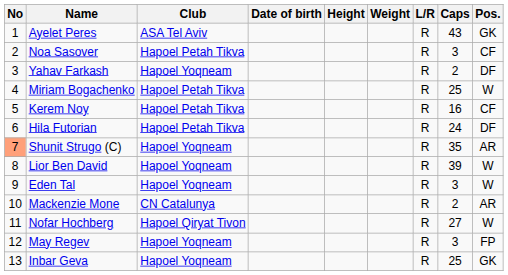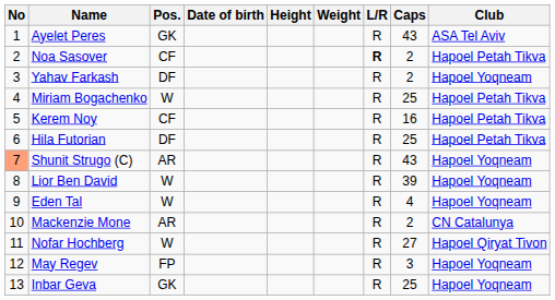 <table class="wikitable sortable" text-align:center;">
 <tr>
 <th>No</th>
 <th>Name</th>
-<th>Club</th>
+<th>Pos.</th>
 <th>Date of birth</th>
 <th>Height</th>
 <th>Weight</th>
 <th>L/R</th>
 <th>Caps</th>
-<th>Pos.</th>
+<th>Club</th>
 </tr>
 <tr>
 <td style="text-align:center;">1</td>
 <td style="text-align:left;"><a href='#'>Ayelet Peres</a></td>
-<td style="text-align:left;"> <a href='#'>ASA Tel Aviv</a></td>
+<td style="text-align:center;">GK</td>
 <td style="text-align:left;"></td>
 <td></td>
 <td></td>
 <td style="text-align:center;">R</td>
 <td style="text-align:center;">43</td>
-<td style="text-align:center;">GK</td>
+<td style="text-align:left;"> <a href='#'>ASA Tel Aviv</a></td>
 </tr>
 <tr>
 <td style="text-align:center;">2</td>
 <td style="text-align:left;"><a href='#'>Noa Sasover</a></td>
+<td style="text-align:center;">CF</td>
+<td style="text-align:left;"></td>
+<td></td>
+<td></td>
+<td style="text-align:center;"><strong>R</strong></td>
+<td style="text-align:center;">2</td>
 <td style="text-align:left;"> <a href='#'>Hapoel Petah Tikva</a></td>
+</tr>
+<tr>
+<td style="text-align:center;">3</td>
+<td style="text-align:left;"><a href='#'>Yahav Farkash</a></td>
+<td style="text-align:center;">DF</td>
+<td style="text-align:left;"></td>
+<td></td>
+<td></td>
+<td style="text-align:center;">R</td>
+<td style="text-align:center;">2</td>
+<td style="text-align:left;"> <a href='#'>Hapoel Yoqneam</a></td>
+</tr>
+<tr>
+<td style="text-align:center;">4</td>
+<td style="text-align:left;"><a href='#'>Miriam Bogachenko</a></td>
+<td style="text-align:center;">W</td>
+<td style="text-align:left;"></td>
+<td></td>
+<td></td>
+<td style="text-align:center;">R</td>
+<td style="text-align:center;">25</td>
+<td style="text-align:left;"> <a href='#'>Hapoel Petah Tikva</a></td>
+</tr>
+<tr>
+<td style="text-align:center;">5</td>
+<td style="text-align:left;"><a href='#'>Kerem Noy</a></td>
+<td style="text-align:center;">CF</td>
+<td style="text-align:left;"></td>
+<td></td>
+<td></td>
+<td style="text-align:center;">R</td>
+<td style="text-align:center;">16</td>
+<td style="text-align:left;"> <a href='#'>Hapoel Petah Tikva</a></td>
+</tr>
+<tr>
+<td style="text-align:center;">6</td>
+<td style="text-align:left;"><a href='#'>Hila Futorian</a></td>
+<td style="text-align:center;">DF</td>
+<td style="text-align:left;"></td>
+<td></td>
+<td></td>
+<td style="text-align:center;">R</td>
+<td style="text-align:center;">25</td>
+<td style="text-align:left;"> <a href='#'>Hapoel Petah Tikva</a></td>
+</tr>
+<tr>
+<td style="background: lightsalmon; text-align:center;">7</td>
+<td style="text-align:left;"><a href='#'>Shunit Strugo</a> (C)</td>
+<td style="text-align:center;">AR</td>
+<td style="text-align:left;"></td>
+<td></td>
+<td></td>
+<td style="text-align:center;">R</td>
+<td style="text-align:center;">43</td>
+<td style="text-align:left;"> <a href='#'>Hapoel Yoqneam</a></td>
+</tr>
+<tr>
+<td style="text-align:center;">8</td>
+<td style="text-align:left;"><a href='#'>Lior Ben David</a></td>
+<td style="text-align:center;">W</td>
+<td style="text-align:left;"></td>
+<td></td>
+<td></td>
+<td style="text-align:center;">R</td>
+<td style="text-align:center;">39</td>
+<td style="text-align:left;"> <a href='#'>Hapoel Yoqneam</a></td>
+</tr>
+<tr>
+<td style="text-align:center;">9</td>
+<td style="text-align:left;"><a href='#'>Eden Tal</a></td>
+<td style="text-align:center;">W</td>
+<td style="text-align:left;"></td>
+<td></td>
+<td></td>
+<td style="text-align:center;">R</td>
+<td style="text-align:center;">4</td>
+<td style="text-align:left;"> <a href='#'>Hapoel Yoqneam</a></td>
+</tr>
+<tr>
+<td style="text-align:center;">10</td>
+<td style="text-align:left;"><a href='#'>Mackenzie Mone</a></td>
+<td style="text-align:center;">AR</td>
+<td style="text-align:left;"></td>
+<td></td>
+<td></td>
+<td style="text-align:center;">R</td>
+<td style="text-align:center;">2</td>
+<td style="text-align:left;"> <a href='#'>CN Catalunya</a></td>
+</tr>
+<tr>
+<td style="text-align:center;">11</td>
+<td style="text-align:left;"><a href='#'>Nofar Hochberg</a></td>
+<td style="text-align:center;">W</td>
+<td style="text-align:left;"></td>
+<td></td>
+<td></td>
+<td style="text-align:center;">R</td>
+<td style="text-align:center;">27</td>
+<td style="text-align:left;"> <a href='#'>Hapoel Qiryat Tivon</a></td>
+</tr>
+<tr>
+<td style="text-align:center;">12</td>
+<td style="text-align:left;"><a href='#'>May Regev</a></td>
+<td style="text-align:center;">FP</td>
 <td style="text-align:left;"></td>
 <td></td>
 <td></td>
 <td style="text-align:center;">R</td>
 <td style="text-align:center;">3</td>
-<td style="text-align:center;">CF</td>
+<td style="text-align:left;"> <a href='#'>Hapoel Yoqneam</a></td>
 </tr>
 <tr>
-<td style="text-align:center;">3</td>
-<td style="text-align:left;"><a href='#'>Yahav Farkash</a></td>
-<td style="text-align:left;"> <a href='#'>Hapoel Yoqneam</a></td>
-<td style="text-align:left;"></td>
-<td></td>
-<td></td>
-<td style="text-align:center;">R</td>
-<td style="text-align:center;">2</td>
-<td style="text-align:center;">DF</td>
-</tr>
-<tr>
-<td style="text-align:center;">4</td>
-<td style="text-align:left;"><a href='#'>Miriam Bogachenko</a></td>
-<td style="text-align:left;"> <a href='#'>Hapoel Petah Tikva</a></td>
+<td style="text-align:center;">13</td>
+<td style="text-align:left;"><a href='#'>Inbar Geva</a></td>
+<td style="text-align:center;">GK</td>
 <td style="text-align:left;"></td>
 <td></td>
 <td></td>
 <td style="text-align:center;">R</td>
 <td style="text-align:center;">25</td>
-<td style="text-align:center;">W</td>
-</tr>
-<tr>
-<td style="text-align:center;">5</td>
-<td style="text-align:left;"><a href='#'>Kerem Noy</a></td>
-<td style="text-align:left;"> <a href='#'>Hapoel Petah Tikva</a></td>
-<td style="text-align:left;"></td>
-<td></td>
-<td></td>
-<td style="text-align:center;">R</td>
-<td style="text-align:center;">16</td>
-<td style="text-align:center;">CF</td>
-</tr>
-<tr>
-<td style="text-align:center;">6</td>
-<td style="text-align:left;"><a href='#'>Hila Futorian</a></td>
-<td style="text-align:left;"> <a href='#'>Hapoel Petah Tikva</a></td>
-<td style="text-align:left;"></td>
-<td></td>
-<td></td>
-<td style="text-align:center;">R</td>
-<td style="text-align:center;">24</td>
-<td style="text-align:center;">DF</td>
-</tr>
-<tr>
-<td style="background: lightsalmon; text-align:center;">7</td>
-<td style="text-align:left;"><a href='#'>Shunit Strugo</a> (C)</td>
 <td style="text-align:left;"> <a href='#'>Hapoel Yoqneam</a></td>
-<td style="text-align:left;"></td>
-<td></td>
-<td></td>
-<td style="text-align:center;">R</td>
-<td style="text-align:center;">35</td>
-<td style="text-align:center;">AR</td>
-</tr>
-<tr>
-<td style="text-align:center;">8</td>
-<td style="text-align:left;"><a href='#'>Lior Ben David</a></td>
-<td style="text-align:left;"> <a href='#'>Hapoel Yoqneam</a></td>
-<td style="text-align:left;"></td>
-<td></td>
-<td></td>
-<td style="text-align:center;">R</td>
-<td style="text-align:center;">39</td>
-<td style="text-align:center;">W</td>
-</tr>
-<tr>
-<td style="text-align:center;">9</td>
-<td style="text-align:left;"><a href='#'>Eden Tal</a></td>
-<td style="text-align:left;"> <a href='#'>Hapoel Yoqneam</a></td>
-<td style="text-align:left;"></td>
-<td></td>
-<td></td>
-<td style="text-align:center;">R</td>
-<td style="text-align:center;">3</td>
-<td style="text-align:center;">W</td>
-</tr>
-<tr>
-<td style="text-align:center;">10</td>
-<td style="text-align:left;"><a href='#'>Mackenzie Mone</a></td>
-<td style="text-align:left;"> <a href='#'>CN Catalunya</a></td>
-<td style="text-align:left;"></td>
-<td></td>
-<td></td>
-<td style="text-align:center;">R</td>
-<td style="text-align:center;">2</td>
-<td style="text-align:center;">AR</td>
-</tr>
-<tr>
-<td style="text-align:center;">11</td>
-<td style="text-align:left;"><a href='#'>Nofar Hochberg</a></td>
-<td style="text-align:left;"> <a href='#'>Hapoel Qiryat Tivon</a></td>
-<td style="text-align:left;"></td>
-<td></td>
-<td></td>
-<td style="text-align:center;">R</td>
-<td style="text-align:center;">27</td>
-<td style="text-align:center;">W</td>
-</tr>
-<tr>
-<td style="text-align:center;">12</td>
-<td style="text-align:left;"><a href='#'>May Regev</a></td>
-<td style="text-align:left;"> <a href='#'>Hapoel Yoqneam</a></td>
-<td style="text-align:left;"></td>
-<td></td>
-<td></td>
-<td style="text-align:center;">R</td>
-<td style="text-align:center;">3</td>
-<td style="text-align:center;">FP</td>
-</tr>
-<tr>
-<td style="text-align:center;">13</td>
-<td style="text-align:left;"><a href='#'>Inbar Geva</a></td>
-<td style="text-align:left;"> <a href='#'>Hapoel Yoqneam</a></td>
-<td style="text-align:left;"></td>
-<td></td>
-<td></td>
-<td style="text-align:center;">R</td>
-<td style="text-align:center;">25</td>
-<td style="text-align:center;">GK</td>
 </tr>
 </table>
